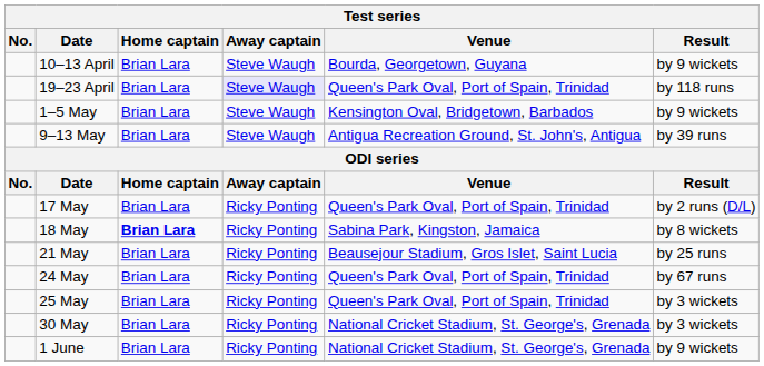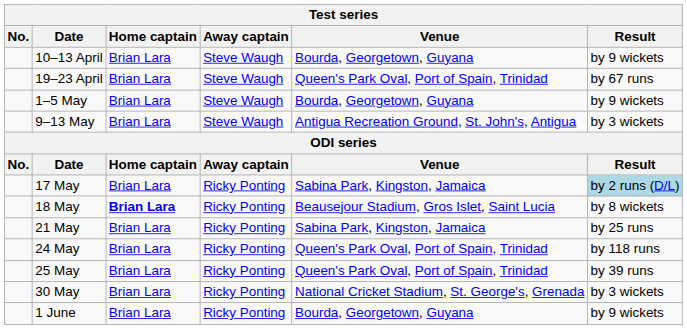 <table class="wikitable">
 <tr>
 <th colspan="9">Test series</th>
 </tr>
 <tr>
 <th>No.</th>
 <th>Date</th>
 <th>Home captain</th>
 <th>Away captain</th>
 <th>Venue</th>
 <th>Result</th>
 </tr>
 <tr>
 <td></td>
 <td>10–13 April</td>
 <td><a href='#'>Brian Lara</a></td>
 <td><a href='#'>Steve Waugh</a></td>
 <td><a href='#'>Bourda</a>, <a href='#'>Georgetown</a>, <a href='#'>Guyana</a></td>
 <td> by 9 wickets</td>
 </tr>
 <tr>
 <td></td>
 <td>19–23 April</td>
 <td><a href='#'>Brian Lara</a></td>
-<td style="background: lavender;"><a href='#'>Steve Waugh</a></td>
+<td><a href='#'>Steve Waugh</a></td>
 <td><a href='#'>Queen's Park Oval</a>, <a href='#'>Port of Spain</a>, <a href='#'>Trinidad</a></td>
-<td> by 118 runs</td>
+<td> by 67 runs</td>
 </tr>
 <tr>
 <td></td>
 <td>1–5 May</td>
 <td><a href='#'>Brian Lara</a></td>
 <td><a href='#'>Steve Waugh</a></td>
-<td><a href='#'>Kensington Oval</a>, <a href='#'>Bridgetown</a>, <a href='#'>Barbados</a></td>
+<td><a href='#'>Bourda</a>, <a href='#'>Georgetown</a>, <a href='#'>Guyana</a></td>
 <td> by 9 wickets</td>
 </tr>
 <tr>
 <td></td>
 <td>9–13 May</td>
 <td><a href='#'>Brian Lara</a></td>
 <td><a href='#'>Steve Waugh</a></td>
 <td><a href='#'>Antigua Recreation Ground</a>, <a href='#'>St. John's</a>, <a href='#'>Antigua</a></td>
-<td> by 39 runs</td>
+<td> by 3 wickets</td>
 </tr>
 <tr>
 <th colspan="9">ODI series</th>
 </tr>
 <tr>
 <th>No.</th>
 <th>Date</th>
 <th>Home captain</th>
 <th>Away captain</th>
 <th>Venue</th>
 <th>Result</th>
 </tr>
 <tr>
 <td></td>
 <td>17 May</td>
 <td><a href='#'>Brian Lara</a></td>
 <td><a href='#'>Ricky Ponting</a></td>
-<td><a href='#'>Queen's Park Oval</a>, <a href='#'>Port of Spain</a>, <a href='#'>Trinidad</a></td>
-<td> by 2 runs (<a href='#'>D/L</a>)</td>
+<td><a href='#'>Sabina Park</a>, <a href='#'>Kingston</a>, <a href='#'>Jamaica</a></td>
+<td style="background: lightblue;"> by 2 runs (<a href='#'>D/L</a>)</td>
 </tr>
 <tr>
 <td></td>
 <td>18 May</td>
 <td><strong><a href='#'>Brian Lara</a></strong></td>
 <td><a href='#'>Ricky Ponting</a></td>
-<td><a href='#'>Sabina Park</a>, <a href='#'>Kingston</a>, <a href='#'>Jamaica</a></td>
+<td><a href='#'>Beausejour Stadium</a>, <a href='#'>Gros Islet</a>, <a href='#'>Saint Lucia</a></td>
 <td> by 8 wickets</td>
 </tr>
 <tr>
 <td></td>
 <td>21 May</td>
 <td><a href='#'>Brian Lara</a></td>
 <td><a href='#'>Ricky Ponting</a></td>
-<td><a href='#'>Beausejour Stadium</a>, <a href='#'>Gros Islet</a>, <a href='#'>Saint Lucia</a></td>
+<td><a href='#'>Sabina Park</a>, <a href='#'>Kingston</a>, <a href='#'>Jamaica</a></td>
 <td> by 25 runs</td>
 </tr>
 <tr>
 <td></td>
 <td>24 May</td>
 <td><a href='#'>Brian Lara</a></td>
 <td><a href='#'>Ricky Ponting</a></td>
 <td><a href='#'>Queen's Park Oval</a>, <a href='#'>Port of Spain</a>, <a href='#'>Trinidad</a></td>
-<td> by 67 runs</td>
+<td> by 118 runs</td>
 </tr>
 <tr>
 <td></td>
 <td>25 May</td>
 <td><a href='#'>Brian Lara</a></td>
 <td><a href='#'>Ricky Ponting</a></td>
 <td><a href='#'>Queen's Park Oval</a>, <a href='#'>Port of Spain</a>, <a href='#'>Trinidad</a></td>
-<td> by 3 wickets</td>
+<td> by 39 runs</td>
 </tr>
 <tr>
 <td></td>
 <td>30 May</td>
 <td><a href='#'>Brian Lara</a></td>
 <td><a href='#'>Ricky Ponting</a></td>
 <td><a href='#'>National Cricket Stadium</a>, <a href='#'>St. George's</a>, <a href='#'>Grenada</a></td>
 <td> by 3 wickets</td>
 </tr>
 <tr>
 <td></td>
 <td>1 June</td>
 <td><a href='#'>Brian Lara</a></td>
 <td><a href='#'>Ricky Ponting</a></td>
-<td><a href='#'>National Cricket Stadium</a>, <a href='#'>St. George's</a>, <a href='#'>Grenada</a></td>
+<td><a href='#'>Bourda</a>, <a href='#'>Georgetown</a>, <a href='#'>Guyana</a></td>
 <td> by 9 wickets</td>
 </tr>
 </table>
